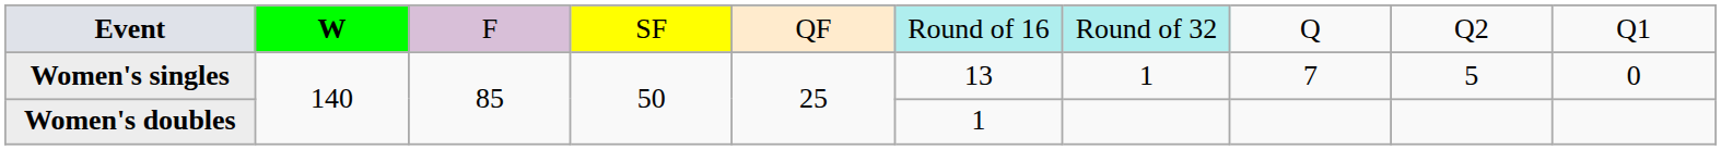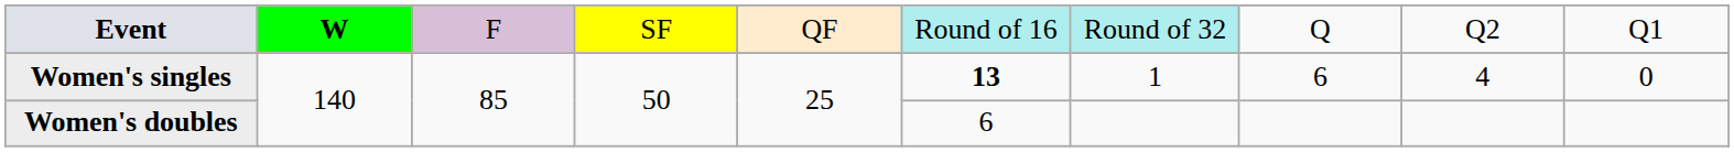 <table class=wikitable style=font-size:90%;text-align:center>
 <tr>
 <td style="width:130px; background:#dfe2e9;"><strong>Event</strong></td>
 <td style="width:80px; background:lime;"><strong>W</strong></td>
 <td style="width:85px; background:thistle;">F</td>
 <td style="width:85px; background:#ff0;">SF</td>
 <td style="width:85px; background:#ffebcd;">QF</td>
 <td style="width:85px; background:#afeeee;">Round of 16</td>
 <td style="width:85px; background:#afeeee;">Round of 32</td>
 <td width=85>Q</td>
 <td width=85>Q2</td>
 <td width=85>Q1</td>
 </tr>
 <tr>
 <th style="background:#ededed;">Women's singles</th>
 <td rowspan=2>140</td>
 <td rowspan=2>85</td>
 <td rowspan=2>50</td>
 <td rowspan=2>25</td>
-<td>13</td>
+<td><strong>13</strong></td>
 <td>1</td>
-<td>7</td>
-<td>5</td>
+<td>6</td>
+<td>4</td>
 <td>0</td>
 </tr>
 <tr>
 <th style="background:#ededed;">Women's doubles</th>
-<td>1</td>
+<td>6</td>
 <td></td>
 <td></td>
 <td></td>
 <td></td>
 </tr>
 </table>
